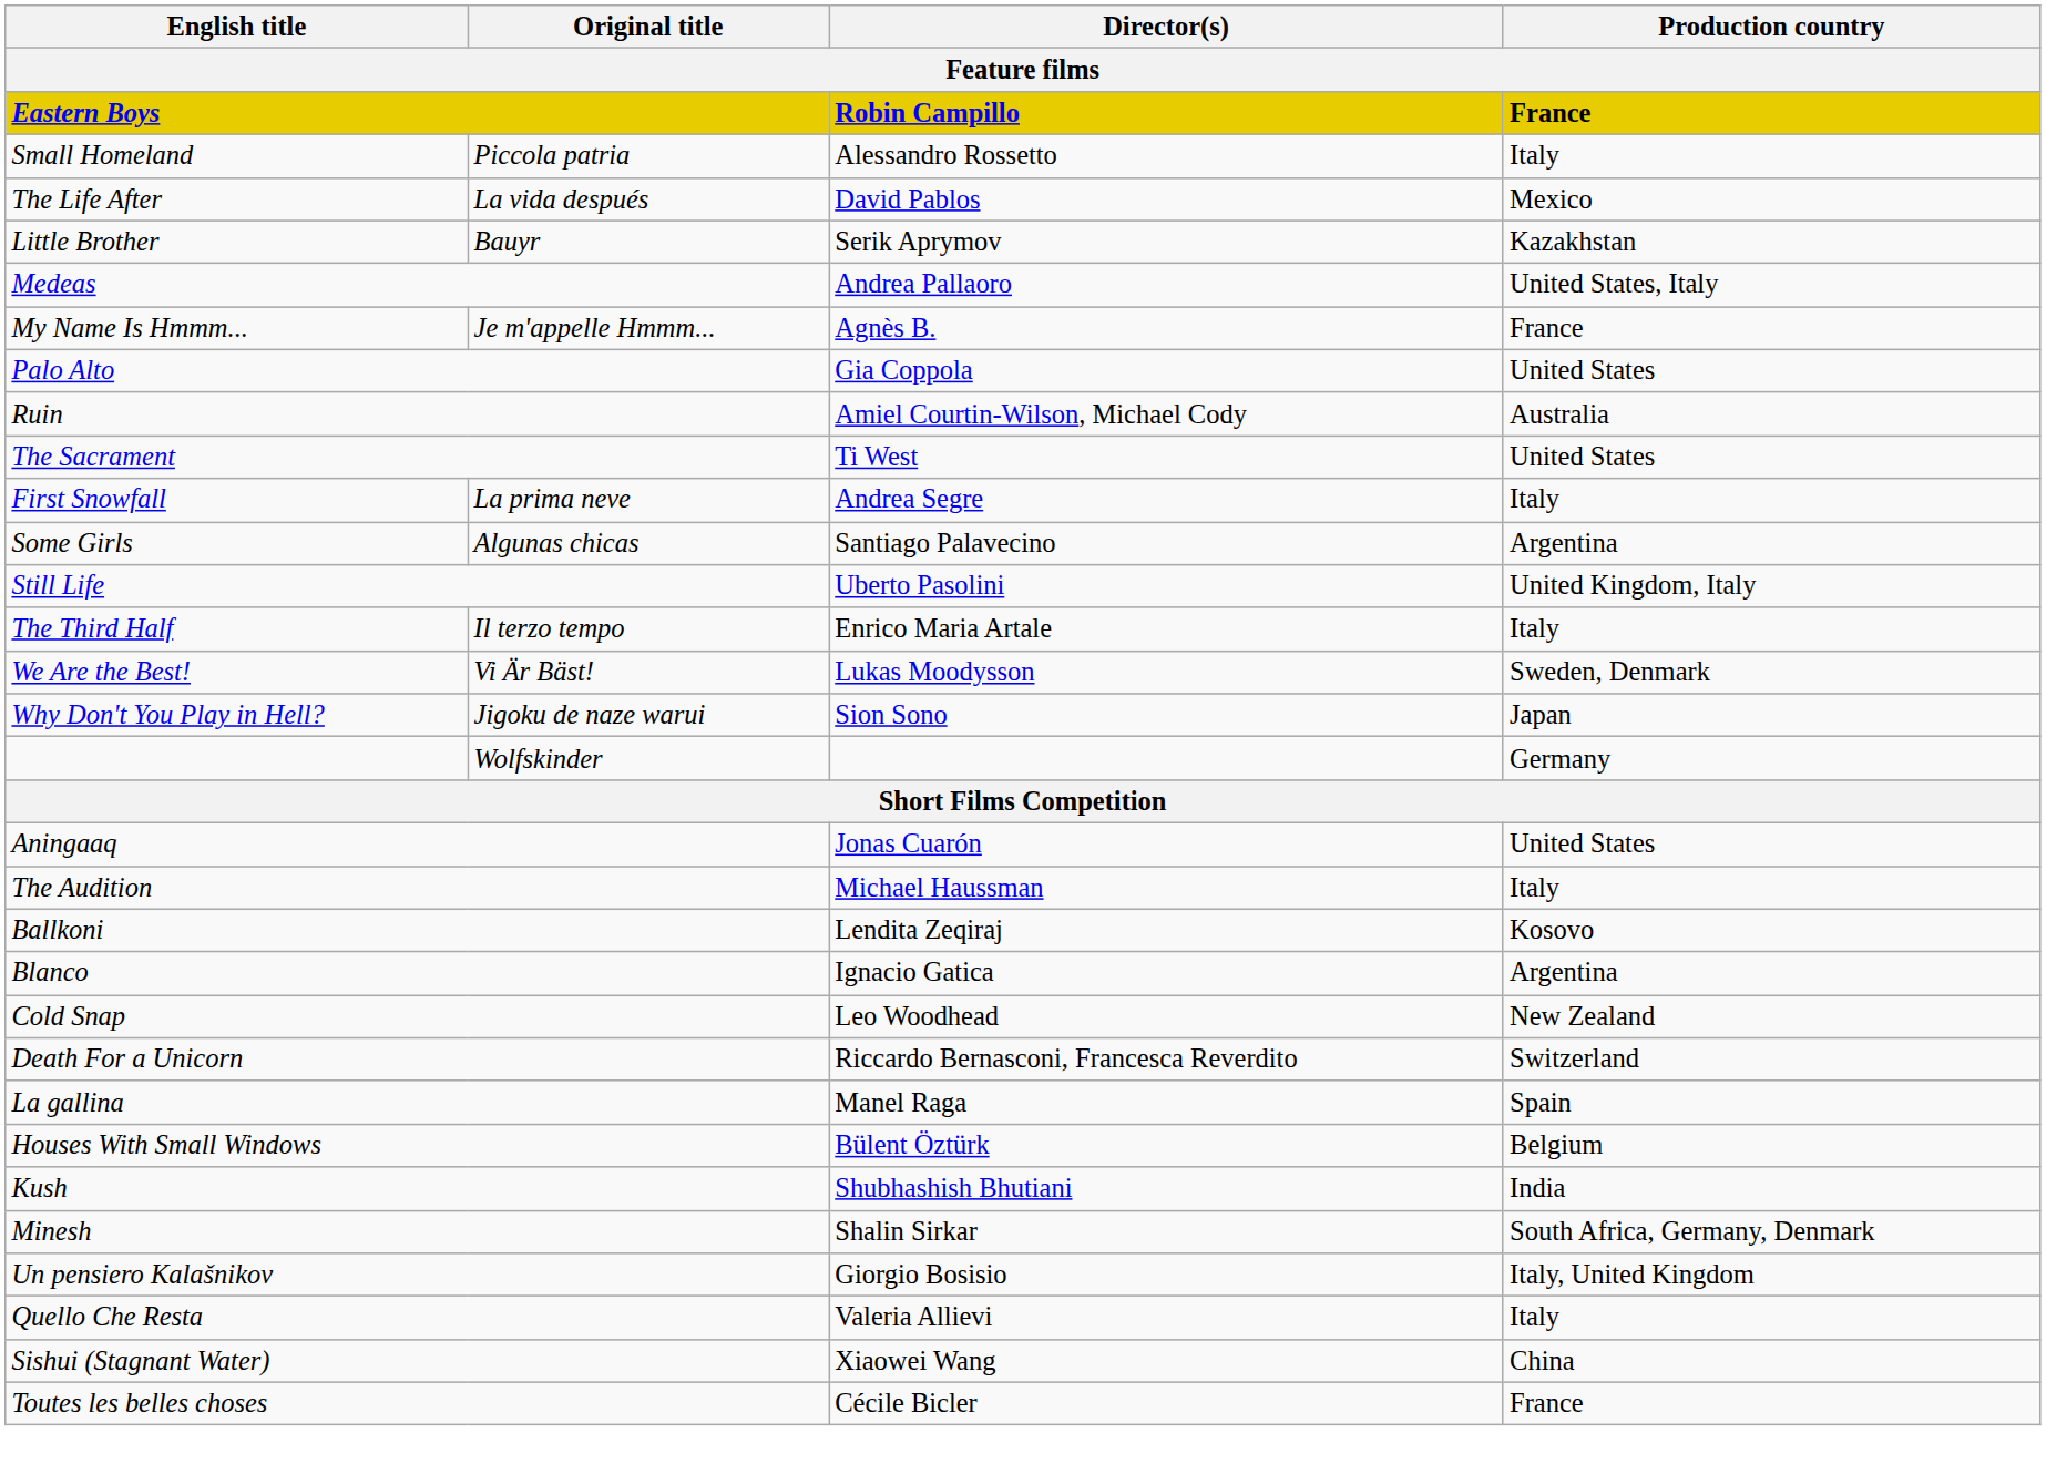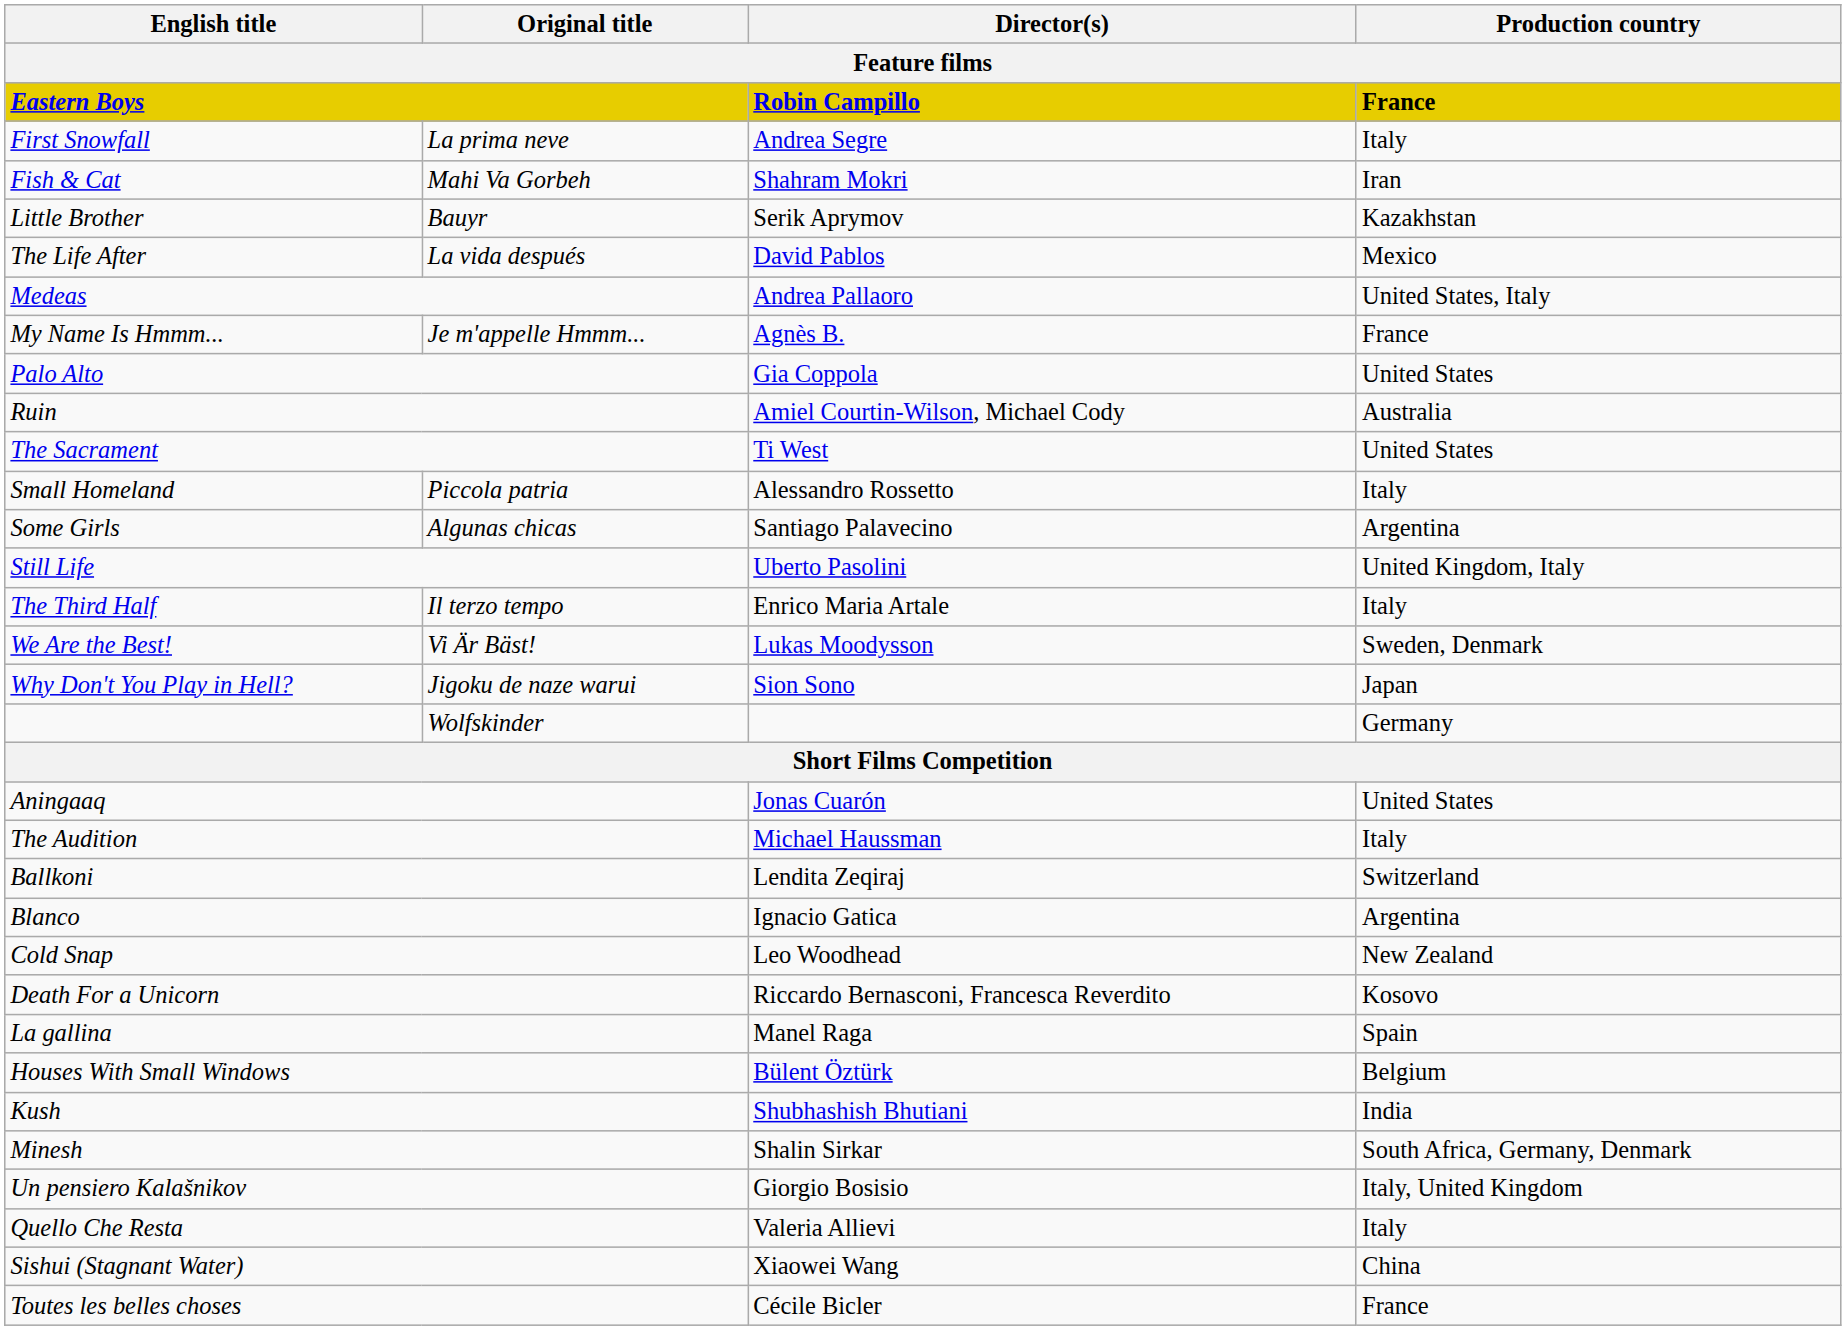 <table class="wikitable" style="width:95%; margin-bottom:0px">
 <tr>
 <th>English title</th>
 <th>Original title</th>
 <th>Director(s)</th>
 <th>Production country</th>
 </tr>
 <tr>
 <th colspan=4>Feature films</th>
 </tr>
 <tr style="background:#E7CD00;">
 <td colspan=2><strong><em><a href='#'>Eastern Boys</a></em></strong></td>
 <td data-sort-value="Campillo"><strong><a href='#'>Robin Campillo</a></strong></td>
 <td><strong>France</strong></td>
 </tr>
 <tr>
-<td><em>Small Homeland</em></td>
-<td><em>Piccola patria</em></td>
-<td data-sort-value="Rossetto">Alessandro Rossetto</td>
+<td><em><a href='#'>First Snowfall</a></em></td>
+<td data-sort-value="Prima"><em>La prima neve</em></td>
+<td data-sort-value="Segre"><a href='#'>Andrea Segre</a></td>
 <td>Italy</td>
+</tr>
+<tr>
+<td><em><a href='#'>Fish & Cat</a></em></td>
+<td><em>Mahi Va Gorbeh</em></td>
+<td data-sort-value="Mokri"><a href='#'>Shahram Mokri</a></td>
+<td>Iran</td>
+</tr>
+<tr>
+<td><em>Little Brother</em></td>
+<td><em>Bauyr</em></td>
+<td data-sort-value="Aprymov">Serik Aprymov</td>
+<td>Kazakhstan</td>
 </tr>
 <tr>
 <td data-sort-value="Life"><em>The Life After</em></td>
 <td data-sort-value="Vida"><em>La vida después</em></td>
 <td data-sort-value="Pablos"><a href='#'>David Pablos</a></td>
 <td>Mexico</td>
-</tr>
-<tr>
-<td><em>Little Brother</em></td>
-<td><em>Bauyr</em></td>
-<td data-sort-value="Aprymov">Serik Aprymov</td>
-<td>Kazakhstan</td>
 </tr>
 <tr>
 <td colspan=2><em><a href='#'>Medeas</a></em></td>
 <td data-sort-value="Pallaoro"><a href='#'>Andrea Pallaoro</a></td>
 <td>United States, Italy</td>
 </tr>
 <tr>
 <td><em>My Name Is Hmmm...</em></td>
 <td><em>Je m'appelle Hmmm...</em></td>
 <td><a href='#'>Agnès B.</a></td>
 <td>France</td>
 </tr>
 <tr>
 <td colspan=2><em><a href='#'>Palo Alto</a></em></td>
 <td data-sort-value="Coppola"><a href='#'>Gia Coppola</a></td>
 <td>United States</td>
 </tr>
 <tr>
 <td colspan=2><em>Ruin</em></td>
 <td data-sort-value="Courtin"><a href='#'>Amiel Courtin-Wilson</a>, Michael Cody</td>
 <td>Australia</td>
 </tr>
 <tr>
 <td colspan=2 data-sort-value="Sacrament"><em><a href='#'>The Sacrament</a></em></td>
 <td data-sort-value="West"><a href='#'>Ti West</a></td>
 <td>United States</td>
 </tr>
 <tr>
-<td><em><a href='#'>First Snowfall</a></em></td>
-<td data-sort-value="Prima"><em>La prima neve</em></td>
-<td data-sort-value="Segre"><a href='#'>Andrea Segre</a></td>
+<td><em>Small Homeland</em></td>
+<td><em>Piccola patria</em></td>
+<td data-sort-value="Rossetto">Alessandro Rossetto</td>
 <td>Italy</td>
 </tr>
 <tr>
 <td><em>Some Girls</em></td>
 <td><em>Algunas chicas</em></td>
 <td data-sort-value="Palavecino">Santiago Palavecino</td>
 <td>Argentina</td>
 </tr>
 <tr>
 <td colspan=2><em><a href='#'>Still Life</a></em></td>
 <td data-sort-value="Pasolini"><a href='#'>Uberto Pasolini</a></td>
 <td>United Kingdom, Italy</td>
 </tr>
 <tr>
 <td data-sort-value="Third"><em><a href='#'>The Third Half</a></em></td>
 <td data-sort-value="Terzo"><em>Il terzo tempo</em></td>
 <td data-sort-value="Artale">Enrico Maria Artale</td>
 <td>Italy</td>
 </tr>
 <tr>
 <td><em><a href='#'>We Are the Best!</a></em></td>
 <td><em>Vi Är Bäst!</em></td>
 <td data-sort-value="Moodysson"><a href='#'>Lukas Moodysson</a></td>
 <td>Sweden, Denmark</td>
 </tr>
 <tr>
 <td><em><a href='#'>Why Don't You Play in Hell?</a></em></td>
 <td><em>Jigoku de naze warui</em></td>
 <td data-sort-value="Sono"><a href='#'>Sion Sono</a></td>
 <td>Japan</td>
 </tr>
 <tr>
 <td><em></em></td>
 <td><em>Wolfskinder</em></td>
 <td data-sort-value="Ostermann"></td>
 <td>Germany</td>
 </tr>
 <tr>
 <th colspan="4">Short Films Competition</th>
 </tr>
 <tr>
 <td colspan="2"><em>Aningaaq</em></td>
 <td><a href='#'>Jonas Cuarón</a></td>
 <td>United States</td>
 </tr>
 <tr>
 <td colspan="2"><em>The Audition</em></td>
 <td><a href='#'>Michael Haussman</a></td>
 <td>Italy</td>
 </tr>
 <tr>
 <td colspan="2"><em>Ballkoni</em></td>
 <td>Lendita Zeqiraj</td>
-<td>Kosovo</td>
+<td>Switzerland</td>
 </tr>
 <tr>
 <td colspan="2"><em>Blanco</em></td>
 <td>Ignacio Gatica</td>
 <td>Argentina</td>
 </tr>
 <tr>
 <td colspan="2"><em>Cold Snap</em></td>
 <td>Leo Woodhead</td>
 <td>New Zealand</td>
 </tr>
 <tr>
 <td colspan="2"><em>Death For a Unicorn</em></td>
 <td>Riccardo Bernasconi, Francesca Reverdito</td>
-<td>Switzerland</td>
+<td>Kosovo</td>
 </tr>
 <tr>
 <td colspan="2"><em>La gallina</em></td>
 <td>Manel Raga</td>
 <td>Spain</td>
 </tr>
 <tr>
 <td colspan="2"><em>Houses With Small Windows</em></td>
 <td><a href='#'>Bülent Öztürk</a></td>
 <td>Belgium</td>
 </tr>
 <tr>
 <td colspan="2"><em>Kush</em></td>
 <td><a href='#'>Shubhashish Bhutiani</a></td>
 <td>India</td>
 </tr>
 <tr>
 <td colspan="2"><em>Minesh</em></td>
 <td>Shalin Sirkar</td>
 <td>South Africa, Germany, Denmark</td>
 </tr>
 <tr>
 <td colspan="2"><em>Un pensiero Kalašnikov</em></td>
 <td>Giorgio Bosisio</td>
 <td>Italy, United Kingdom</td>
 </tr>
 <tr>
 <td colspan="2"><em>Quello Che Resta</em></td>
 <td>Valeria Allievi</td>
 <td>Italy</td>
 </tr>
 <tr>
 <td colspan="2"><em>Sishui (Stagnant Water)</em></td>
 <td>Xiaowei Wang</td>
 <td>China</td>
 </tr>
 <tr>
 <td colspan="2"><em>Toutes les belles choses</em></td>
 <td>Cécile Bicler</td>
 <td>France</td>
 </tr>
 </table>
